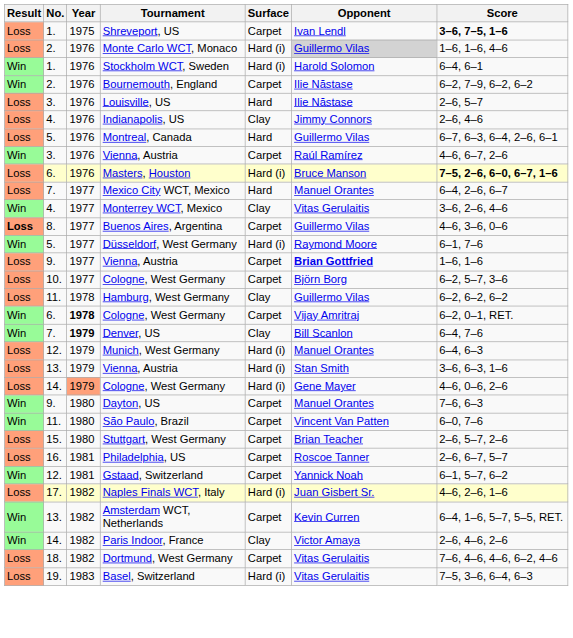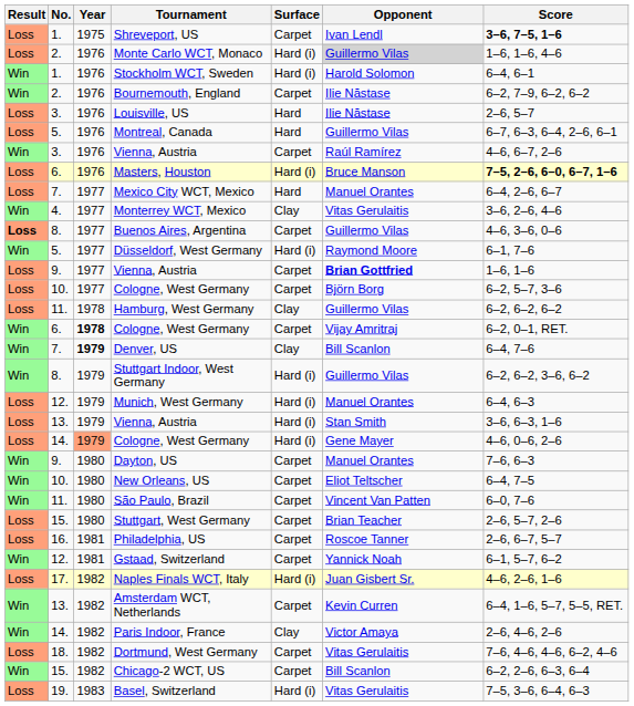 <table class="sortable wikitable">
 <tr>
 <th style="width:40px">Result</th>
 <th style="width:20px" class="unsortable">No.</th>
 <th style="width:40px">Year</th>
 <th style="width:200px">Tournament</th>
 <th style="width:50px">Surface</th>
 <th style="width:200px">Opponent</th>
 <th style="width:180px" class="unsortable">Score</th>
 </tr>
 <tr>
 <td style="background:#ffa07a;">Loss</td>
 <td>1.</td>
 <td>1975</td>
 <td><a href='#'>Shreveport</a>, US</td>
 <td>Carpet</td>
 <td> <a href='#'>Ivan Lendl</a></td>
 <td><strong>3–6, 7–5, 1–6</strong></td>
 </tr>
 <tr>
 <td style="background:#ffa07a;">Loss</td>
 <td>2.</td>
 <td>1976</td>
 <td><a href='#'>Monte Carlo WCT</a>, Monaco</td>
 <td>Hard (i)</td>
 <td style="background: lightgrey;"> <a href='#'>Guillermo Vilas</a></td>
 <td>1–6, 1–6, 4–6</td>
 </tr>
 <tr>
 <td style="background:#98fb98;">Win</td>
 <td>1.</td>
 <td>1976</td>
 <td><a href='#'>Stockholm WCT</a>, Sweden</td>
 <td>Hard (i)</td>
 <td> <a href='#'>Harold Solomon</a></td>
 <td>6–4, 6–1</td>
 </tr>
 <tr>
 <td style="background:#98fb98;">Win</td>
 <td>2.</td>
 <td>1976</td>
 <td><a href='#'>Bournemouth</a>, England</td>
 <td>Carpet</td>
 <td> <a href='#'>Ilie Năstase</a></td>
 <td>6–2, 7–9, 6–2, 6–2</td>
 </tr>
 <tr>
 <td style="background:#ffa07a;">Loss</td>
 <td>3.</td>
 <td>1976</td>
 <td><a href='#'>Louisville</a>, US</td>
 <td>Hard</td>
 <td> <a href='#'>Ilie Năstase</a></td>
 <td>2–6, 5–7</td>
-</tr>
-<tr>
-<td style="background:#ffa07a;">Loss</td>
-<td>4.</td>
-<td>1976</td>
-<td><a href='#'>Indianapolis</a>, US</td>
-<td>Clay</td>
-<td> <a href='#'>Jimmy Connors</a></td>
-<td>2–6, 4–6</td>
 </tr>
 <tr>
 <td style="background:#ffa07a;">Loss</td>
 <td>5.</td>
 <td>1976</td>
 <td><a href='#'>Montreal</a>, Canada</td>
 <td>Hard</td>
 <td> <a href='#'>Guillermo Vilas</a></td>
 <td>6–7, 6–3, 6–4, 2–6, 6–1</td>
 </tr>
 <tr>
 <td style="background:#98fb98;">Win</td>
 <td>3.</td>
 <td>1976</td>
 <td><a href='#'>Vienna</a>, Austria</td>
 <td>Carpet</td>
 <td> <a href='#'>Raúl Ramírez</a></td>
 <td>4–6, 6–7, 2–6</td>
 </tr>
 <tr style="background:#ffc;">
 <td style="background:#ffa07a;">Loss</td>
 <td>6.</td>
 <td>1976</td>
 <td><a href='#'>Masters</a>, <a href='#'>Houston</a></td>
 <td>Hard (i)</td>
 <td> <a href='#'>Bruce Manson</a></td>
 <td><strong>7–5, 2–6, 6–0, 6–7, 1–6</strong></td>
 </tr>
 <tr>
 <td style="background:#ffa07a;">Loss</td>
 <td>7.</td>
 <td>1977</td>
 <td><a href='#'>Mexico City</a> WCT, Mexico</td>
 <td>Hard</td>
 <td> <a href='#'>Manuel Orantes</a></td>
 <td>6–4, 2–6, 6–7</td>
 </tr>
 <tr>
 <td style="background:#98fb98;">Win</td>
 <td>4.</td>
 <td>1977</td>
 <td><a href='#'>Monterrey WCT</a>, Mexico</td>
 <td>Clay</td>
 <td> <a href='#'>Vitas Gerulaitis</a></td>
 <td>3–6, 2–6, 4–6</td>
 </tr>
 <tr>
 <td style="background:#ffa07a;"><strong>Loss</strong></td>
 <td>8.</td>
 <td>1977</td>
 <td><a href='#'>Buenos Aires</a>, Argentina</td>
 <td>Carpet</td>
 <td> <a href='#'>Guillermo Vilas</a></td>
 <td>4–6, 3–6, 0–6</td>
 </tr>
 <tr>
 <td style="background:#98fb98;">Win</td>
 <td>5.</td>
 <td>1977</td>
 <td><a href='#'>Düsseldorf</a>, West Germany</td>
 <td>Hard (i)</td>
 <td> <a href='#'>Raymond Moore</a></td>
 <td>6–1, 7–6</td>
 </tr>
 <tr>
 <td style="background:#ffa07a;">Loss</td>
 <td>9.</td>
 <td>1977</td>
 <td><a href='#'>Vienna</a>, Austria</td>
 <td>Carpet</td>
 <td><strong> <a href='#'>Brian Gottfried</a></strong></td>
 <td>1–6, 1–6</td>
 </tr>
 <tr>
 <td style="background:#ffa07a;">Loss</td>
 <td>10.</td>
 <td>1977</td>
 <td><a href='#'>Cologne</a>, West Germany</td>
 <td>Carpet</td>
 <td> <a href='#'>Björn Borg</a></td>
 <td>6–2, 5–7, 3–6</td>
 </tr>
 <tr>
 <td style="background:#ffa07a;">Loss</td>
 <td>11.</td>
 <td>1978</td>
 <td><a href='#'>Hamburg</a>, West Germany</td>
 <td>Clay</td>
 <td> <a href='#'>Guillermo Vilas</a></td>
 <td>6–2, 6–2, 6–2</td>
 </tr>
 <tr>
 <td style="background:#98fb98;">Win</td>
 <td>6.</td>
 <td><strong>1978</strong></td>
 <td><a href='#'>Cologne</a>, West Germany</td>
 <td>Carpet</td>
 <td> <a href='#'>Vijay Amritraj</a></td>
 <td>6–2, 0–1, RET.</td>
 </tr>
 <tr>
 <td style="background:#98fb98;">Win</td>
 <td>7.</td>
 <td><strong>1979</strong></td>
 <td><a href='#'>Denver</a>, US</td>
 <td>Clay</td>
 <td> <a href='#'>Bill Scanlon</a></td>
 <td>6–4, 7–6</td>
 </tr>
 <tr>
+<td style="background:#98fb98;">Win</td>
+<td>8.</td>
+<td>1979</td>
+<td><a href='#'>Stuttgart Indoor</a>, West Germany</td>
+<td>Hard (i)</td>
+<td> <a href='#'>Guillermo Vilas</a></td>
+<td>6–2, 6–2, 3–6, 6–2</td>
+</tr>
+<tr>
 <td style="background:#ffa07a;">Loss</td>
 <td>12.</td>
 <td>1979</td>
 <td><a href='#'>Munich</a>, West Germany</td>
 <td>Hard (i)</td>
 <td> <a href='#'>Manuel Orantes</a></td>
 <td>6–4, 6–3</td>
 </tr>
 <tr>
 <td style="background:#ffa07a;">Loss</td>
 <td>13.</td>
 <td>1979</td>
 <td><a href='#'>Vienna</a>, Austria</td>
 <td>Hard (i)</td>
 <td> <a href='#'>Stan Smith</a></td>
 <td>3–6, 6–3, 1–6</td>
 </tr>
 <tr>
 <td style="background:#ffa07a;">Loss</td>
 <td>14.</td>
 <td style="background: lightsalmon;">1979</td>
 <td><a href='#'>Cologne</a>, West Germany</td>
 <td>Hard (i)</td>
 <td> <a href='#'>Gene Mayer</a></td>
 <td>4–6, 0–6, 2–6</td>
 </tr>
 <tr>
 <td style="background:#98fb98;">Win</td>
 <td>9.</td>
 <td>1980</td>
 <td><a href='#'>Dayton</a>, US</td>
 <td>Carpet</td>
 <td> <a href='#'>Manuel Orantes</a></td>
 <td>7–6, 6–3</td>
+</tr>
+<tr>
+<td style="background:#98fb98;">Win</td>
+<td>10.</td>
+<td>1980</td>
+<td><a href='#'>New Orleans</a>, US</td>
+<td>Carpet</td>
+<td> <a href='#'>Eliot Teltscher</a></td>
+<td>6–4, 7–5</td>
 </tr>
 <tr>
 <td style="background:#98fb98;">Win</td>
 <td>11.</td>
 <td>1980</td>
 <td><a href='#'>São Paulo</a>, Brazil</td>
 <td>Carpet</td>
 <td> <a href='#'>Vincent Van Patten</a></td>
 <td>6–0, 7–6</td>
 </tr>
 <tr>
 <td style="background:#ffa07a;">Loss</td>
 <td>15.</td>
 <td>1980</td>
 <td><a href='#'>Stuttgart</a>, West Germany</td>
 <td>Carpet</td>
 <td> <a href='#'>Brian Teacher</a></td>
 <td>2–6, 5–7, 2–6</td>
 </tr>
 <tr>
 <td style="background:#ffa07a;">Loss</td>
 <td>16.</td>
 <td>1981</td>
 <td><a href='#'>Philadelphia</a>, US</td>
 <td>Carpet</td>
 <td> <a href='#'>Roscoe Tanner</a></td>
 <td>2–6, 6–7, 5–7</td>
 </tr>
 <tr>
 <td style="background:#98fb98;">Win</td>
 <td>12.</td>
 <td>1981</td>
 <td><a href='#'>Gstaad</a>, Switzerland</td>
 <td>Carpet</td>
 <td> <a href='#'>Yannick Noah</a></td>
 <td>6–1, 5–7, 6–2</td>
 </tr>
 <tr style="background:#ffc;">
 <td style="background:#ffa07a;">Loss</td>
 <td>17.</td>
 <td>1982</td>
 <td><a href='#'>Naples Finals WCT</a>, Italy</td>
 <td>Hard (i)</td>
 <td> <a href='#'>Juan Gisbert Sr.</a></td>
 <td>4–6, 2–6, 1–6</td>
 </tr>
 <tr>
 <td style="background:#98fb98;">Win</td>
 <td>13.</td>
 <td>1982</td>
 <td><a href='#'>Amsterdam</a> WCT, Netherlands</td>
 <td>Carpet</td>
 <td> <a href='#'>Kevin Curren</a></td>
 <td>6–4, 1–6, 5–7, 5–5, RET.</td>
 </tr>
 <tr>
 <td style="background:#98fb98;">Win</td>
 <td>14.</td>
 <td>1982</td>
 <td><a href='#'>Paris Indoor</a>, France</td>
 <td>Clay</td>
 <td> <a href='#'>Victor Amaya</a></td>
 <td>2–6, 4–6, 2–6</td>
 </tr>
 <tr>
 <td style="background:#ffa07a;">Loss</td>
 <td>18.</td>
 <td>1982</td>
 <td><a href='#'>Dortmund</a>, West Germany</td>
 <td>Carpet</td>
 <td> <a href='#'>Vitas Gerulaitis</a></td>
 <td>7–6, 4–6, 4–6, 6–2, 4–6</td>
 </tr>
 <tr>
+<td style="background:#98fb98;">Win</td>
+<td>15.</td>
+<td>1982</td>
+<td><a href='#'>Chicago</a>-2 WCT, US</td>
+<td>Carpet</td>
+<td> <a href='#'>Bill Scanlon</a></td>
+<td>6–2, 2–6, 6–3, 6–4</td>
+</tr>
+<tr>
 <td style="background:#ffa07a;">Loss</td>
 <td>19.</td>
 <td>1983</td>
 <td><a href='#'>Basel</a>, Switzerland</td>
 <td>Hard (i)</td>
 <td> <a href='#'>Vitas Gerulaitis</a></td>
 <td>7–5, 3–6, 6–4, 6–3</td>
 </tr>
 </table>
